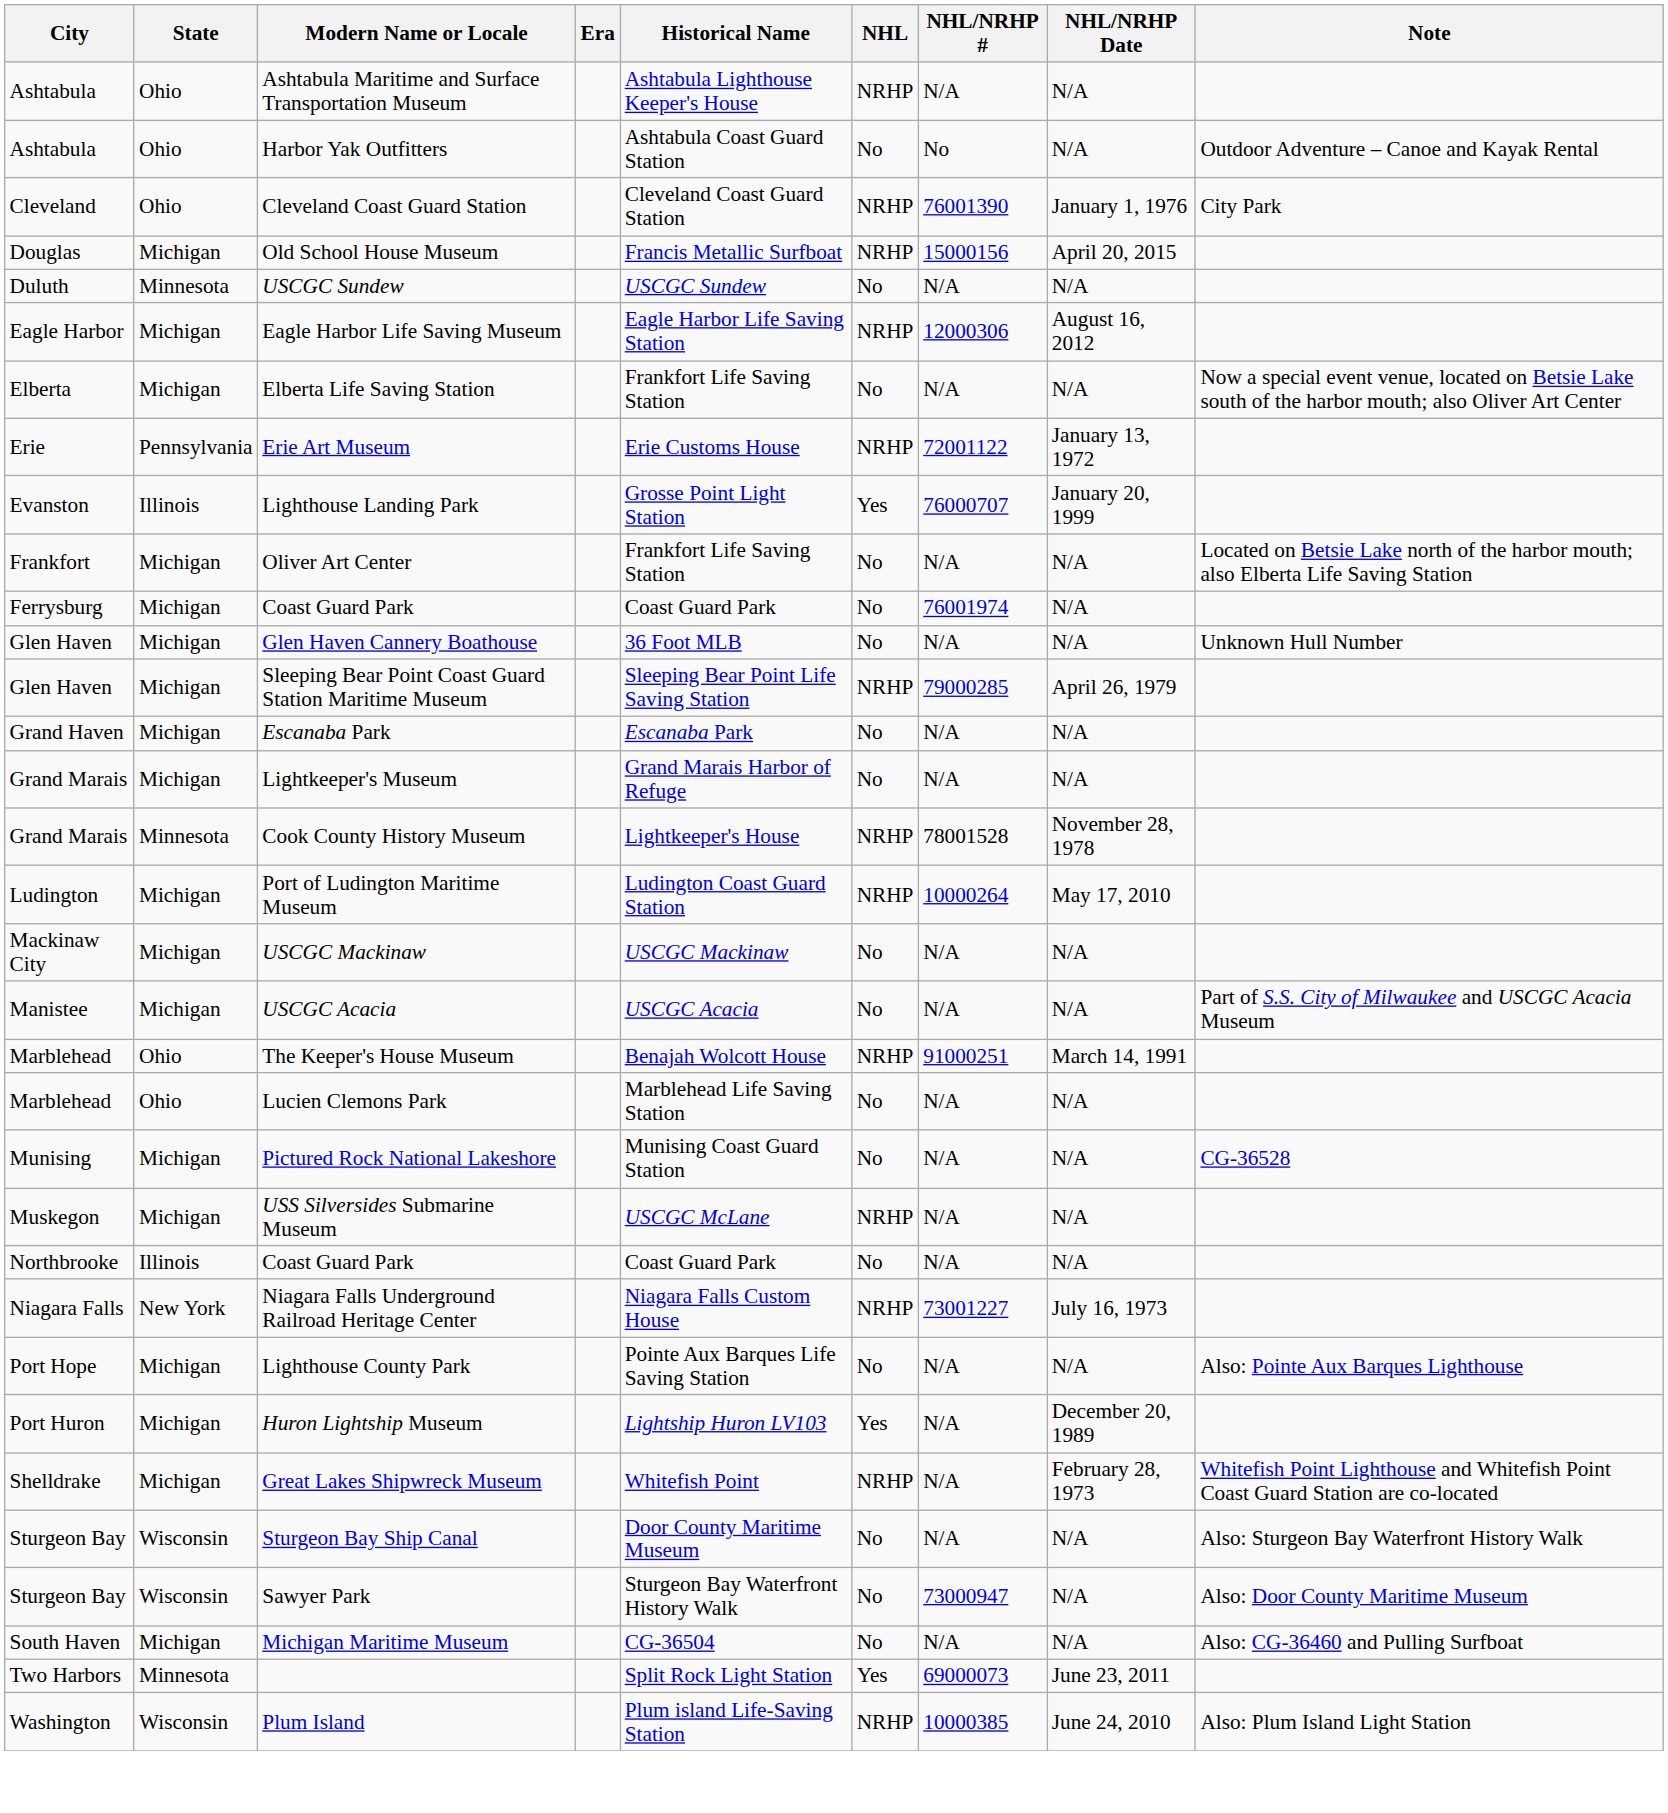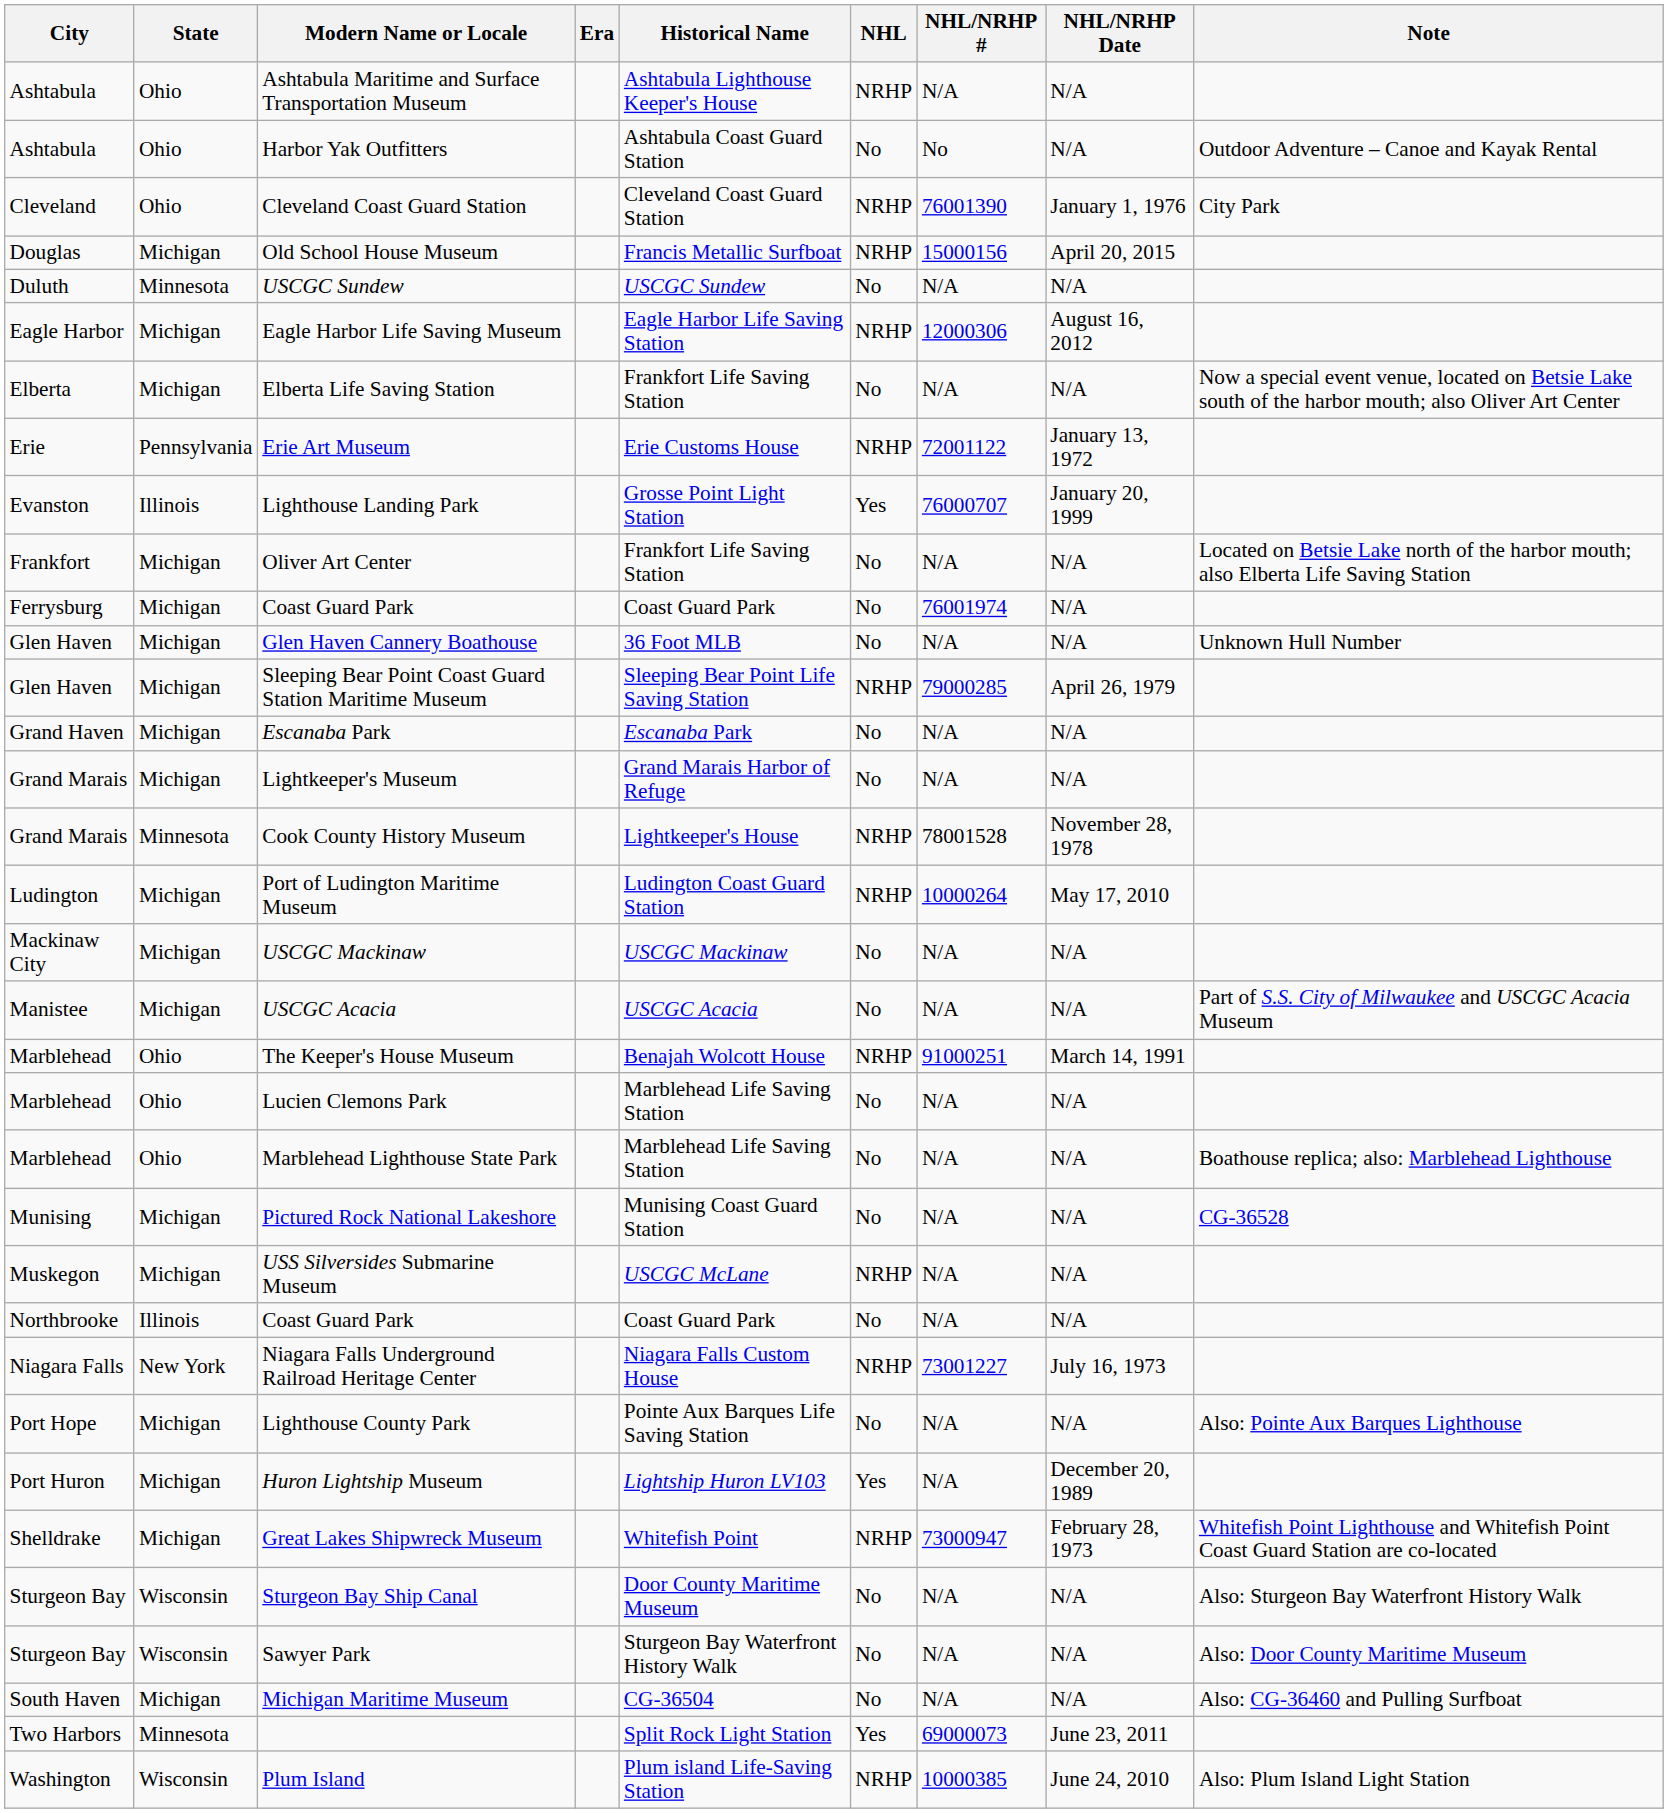 <table class="wikitable sortable">
 <tr>
 <th>City</th>
 <th>State</th>
 <th>Modern Name or Locale</th>
 <th>Era</th>
 <th>Historical Name</th>
 <th>NHL</th>
 <th>NHL/NRHP #</th>
 <th>NHL/NRHP Date</th>
 <th>Note</th>
 </tr>
 <tr>
 <td>Ashtabula</td>
 <td>Ohio</td>
 <td>Ashtabula Maritime and Surface Transportation Museum</td>
 <td></td>
 <td><a href='#'>Ashtabula Lighthouse Keeper's House</a></td>
 <td>NRHP</td>
 <td>N/A</td>
 <td>N/A</td>
 <td></td>
 </tr>
 <tr>
 <td>Ashtabula</td>
 <td>Ohio</td>
 <td>Harbor Yak Outfitters</td>
 <td></td>
 <td>Ashtabula Coast Guard Station</td>
 <td>No</td>
 <td>No</td>
 <td>N/A</td>
 <td>Outdoor Adventure – Canoe and Kayak Rental</td>
 </tr>
 <tr>
 <td>Cleveland</td>
 <td>Ohio</td>
 <td>Cleveland Coast Guard Station</td>
 <td></td>
 <td>Cleveland Coast Guard Station</td>
 <td>NRHP</td>
 <td><a href='#'>76001390</a></td>
 <td>January 1, 1976</td>
 <td>City Park</td>
 </tr>
 <tr>
 <td>Douglas</td>
 <td>Michigan</td>
 <td>Old School House Museum</td>
 <td></td>
 <td><a href='#'>Francis Metallic Surfboat</a></td>
 <td>NRHP</td>
 <td><a href='#'>15000156</a></td>
 <td>April 20, 2015</td>
 <td></td>
 </tr>
 <tr>
 <td>Duluth</td>
 <td>Minnesota</td>
 <td><em>USCGC Sundew</em></td>
 <td></td>
 <td><a href='#'><em>USCGC Sundew</em></a></td>
 <td>No</td>
 <td>N/A</td>
 <td>N/A</td>
 <td></td>
 </tr>
 <tr>
 <td>Eagle Harbor</td>
 <td>Michigan</td>
 <td>Eagle Harbor Life Saving Museum</td>
 <td></td>
 <td><a href='#'>Eagle Harbor Life Saving Station</a></td>
 <td>NRHP</td>
 <td><a href='#'>12000306</a></td>
 <td>August 16, 2012</td>
 <td></td>
 </tr>
 <tr>
 <td>Elberta</td>
 <td>Michigan</td>
 <td>Elberta Life Saving Station</td>
 <td></td>
 <td>Frankfort Life Saving Station</td>
 <td>No</td>
 <td>N/A</td>
 <td>N/A</td>
 <td>Now a special event venue, located on <a href='#'>Betsie Lake</a> south of the harbor mouth; also Oliver Art Center</td>
 </tr>
 <tr>
 <td>Erie</td>
 <td>Pennsylvania</td>
 <td><a href='#'>Erie Art Museum</a></td>
 <td></td>
 <td><a href='#'>Erie Customs House</a></td>
 <td>NRHP</td>
 <td><a href='#'>72001122</a></td>
 <td>January 13, 1972</td>
 <td></td>
 </tr>
 <tr>
 <td>Evanston</td>
 <td>Illinois</td>
 <td>Lighthouse Landing Park</td>
 <td></td>
 <td><a href='#'>Grosse Point Light Station</a></td>
 <td>Yes</td>
 <td><a href='#'>76000707</a></td>
 <td>January 20, 1999</td>
 <td></td>
 </tr>
 <tr>
 <td>Frankfort</td>
 <td>Michigan</td>
 <td>Oliver Art Center</td>
 <td></td>
 <td>Frankfort Life Saving Station</td>
 <td>No</td>
 <td>N/A</td>
 <td>N/A</td>
 <td>Located on <a href='#'>Betsie Lake</a> north of the harbor mouth; also Elberta Life Saving Station</td>
 </tr>
 <tr>
 <td>Ferrysburg</td>
 <td>Michigan</td>
 <td>Coast Guard Park</td>
 <td></td>
 <td>Coast Guard Park</td>
 <td>No</td>
 <td><a href='#'>76001974</a></td>
 <td>N/A</td>
 <td></td>
 </tr>
 <tr>
 <td>Glen Haven</td>
 <td>Michigan</td>
 <td><a href='#'>Glen Haven Cannery Boathouse</a></td>
 <td></td>
 <td><a href='#'>36 Foot MLB</a></td>
 <td>No</td>
 <td>N/A</td>
 <td>N/A</td>
 <td>Unknown Hull Number</td>
 </tr>
 <tr>
 <td>Glen Haven</td>
 <td>Michigan</td>
 <td>Sleeping Bear Point Coast Guard Station Maritime Museum</td>
 <td></td>
 <td><a href='#'>Sleeping Bear Point Life Saving Station</a></td>
 <td>NRHP</td>
 <td><a href='#'>79000285</a></td>
 <td>April 26, 1979</td>
 <td></td>
 </tr>
 <tr>
 <td>Grand Haven</td>
 <td>Michigan</td>
 <td><em>Escanaba</em> Park</td>
 <td></td>
 <td><a href='#'><em>Escanaba</em> Park</a></td>
 <td>No</td>
 <td>N/A</td>
 <td>N/A</td>
 <td></td>
 </tr>
 <tr>
 <td>Grand Marais</td>
 <td>Michigan</td>
 <td>Lightkeeper's Museum</td>
 <td></td>
 <td><a href='#'>Grand Marais Harbor of Refuge</a></td>
 <td>No</td>
 <td>N/A</td>
 <td>N/A</td>
 <td></td>
 </tr>
 <tr>
 <td>Grand Marais</td>
 <td>Minnesota</td>
 <td>Cook County History Museum</td>
 <td></td>
 <td><a href='#'>Lightkeeper's House</a></td>
 <td>NRHP</td>
 <td>78001528</td>
 <td>November 28, 1978</td>
 <td></td>
 </tr>
 <tr>
 <td>Ludington</td>
 <td>Michigan</td>
 <td>Port of Ludington Maritime Museum</td>
 <td></td>
 <td><a href='#'>Ludington Coast Guard Station</a></td>
 <td>NRHP</td>
 <td><a href='#'>10000264</a></td>
 <td>May 17, 2010</td>
 <td></td>
 </tr>
 <tr>
 <td>Mackinaw City</td>
 <td>Michigan</td>
 <td><em>USCGC Mackinaw</em></td>
 <td></td>
 <td><a href='#'><em>USCGC Mackinaw</em></a></td>
 <td>No</td>
 <td>N/A</td>
 <td>N/A</td>
 <td></td>
 </tr>
 <tr>
 <td>Manistee</td>
 <td>Michigan</td>
 <td><em>USCGC Acacia</em></td>
 <td></td>
 <td><em><a href='#'>USCGC Acacia</a></em></td>
 <td>No</td>
 <td>N/A</td>
 <td>N/A</td>
 <td>Part of <em><a href='#'>S.S. City of Milwaukee</a></em> and <em>USCGC Acacia</em> Museum</td>
 </tr>
 <tr>
 <td>Marblehead</td>
 <td>Ohio</td>
 <td>The Keeper's House Museum</td>
 <td></td>
 <td><a href='#'>Benajah Wolcott House</a></td>
 <td>NRHP</td>
 <td><a href='#'>91000251</a></td>
 <td>March 14, 1991</td>
 <td></td>
 </tr>
 <tr>
 <td>Marblehead</td>
 <td>Ohio</td>
 <td>Lucien Clemons Park</td>
 <td></td>
 <td>Marblehead Life Saving Station</td>
 <td>No</td>
 <td>N/A</td>
 <td>N/A</td>
 <td></td>
 </tr>
 <tr>
+<td>Marblehead</td>
+<td>Ohio</td>
+<td>Marblehead Lighthouse State Park</td>
+<td></td>
+<td>Marblehead Life Saving Station</td>
+<td>No</td>
+<td>N/A</td>
+<td>N/A</td>
+<td>Boathouse replica; also: <a href='#'>Marblehead Lighthouse</a></td>
+</tr>
+<tr>
 <td>Munising</td>
 <td>Michigan</td>
 <td><a href='#'>Pictured Rock National Lakeshore</a></td>
 <td></td>
 <td>Munising Coast Guard Station</td>
 <td>No</td>
 <td>N/A</td>
 <td>N/A</td>
 <td><a href='#'>CG-36528</a></td>
 </tr>
 <tr>
 <td>Muskegon</td>
 <td>Michigan</td>
 <td><em>USS Silversides</em> Submarine Museum</td>
 <td></td>
 <td><a href='#'><em>USCGC McLane</em></a></td>
 <td>NRHP</td>
 <td>N/A</td>
 <td>N/A</td>
 <td></td>
 </tr>
 <tr>
 <td>Northbrooke</td>
 <td>Illinois</td>
 <td>Coast Guard Park</td>
 <td></td>
 <td>Coast Guard Park</td>
 <td>No</td>
 <td>N/A</td>
 <td>N/A</td>
 <td></td>
 </tr>
 <tr>
 <td>Niagara Falls</td>
 <td>New York</td>
 <td>Niagara Falls Underground Railroad Heritage Center</td>
 <td></td>
 <td><a href='#'>Niagara Falls Custom House</a></td>
 <td>NRHP</td>
 <td><a href='#'>73001227</a></td>
 <td>July 16, 1973</td>
 <td></td>
 </tr>
 <tr>
 <td>Port Hope</td>
 <td>Michigan</td>
 <td>Lighthouse County Park</td>
 <td></td>
 <td>Pointe Aux Barques Life Saving Station</td>
 <td>No</td>
 <td>N/A</td>
 <td>N/A</td>
 <td>Also: <a href='#'>Pointe Aux Barques Lighthouse</a></td>
 </tr>
 <tr>
 <td>Port Huron</td>
 <td>Michigan</td>
 <td><em>Huron Lightship</em> Museum</td>
 <td></td>
 <td><a href='#'><em>Lightship Huron LV103</em></a></td>
 <td>Yes</td>
 <td>N/A</td>
 <td>December 20, 1989</td>
 <td></td>
 </tr>
 <tr>
 <td>Shelldrake</td>
 <td>Michigan</td>
 <td><a href='#'>Great Lakes Shipwreck Museum</a></td>
 <td></td>
 <td><a href='#'>Whitefish Point</a></td>
 <td>NRHP</td>
-<td>N/A</td>
+<td><a href='#'>73000947</a></td>
 <td>February 28, 1973</td>
 <td><a href='#'>Whitefish Point Lighthouse</a> and Whitefish Point Coast Guard Station are co-located</td>
 </tr>
 <tr>
 <td>Sturgeon Bay</td>
 <td>Wisconsin</td>
 <td><a href='#'>Sturgeon Bay Ship Canal</a></td>
 <td></td>
 <td><a href='#'>Door County Maritime Museum</a></td>
 <td>No</td>
 <td>N/A</td>
 <td>N/A</td>
 <td>Also: Sturgeon Bay Waterfront History Walk</td>
 </tr>
 <tr>
 <td>Sturgeon Bay</td>
 <td>Wisconsin</td>
 <td>Sawyer Park</td>
 <td></td>
 <td>Sturgeon Bay Waterfront History Walk</td>
 <td>No</td>
-<td><a href='#'>73000947</a></td>
+<td>N/A</td>
 <td>N/A</td>
 <td>Also: <a href='#'>Door County Maritime Museum</a></td>
 </tr>
 <tr>
 <td>South Haven</td>
 <td>Michigan</td>
 <td><a href='#'>Michigan Maritime Museum</a></td>
 <td></td>
 <td><a href='#'>CG-36504</a></td>
 <td>No</td>
 <td>N/A</td>
 <td>N/A</td>
 <td>Also: <a href='#'>CG-36460</a> and Pulling Surfboat</td>
 </tr>
 <tr>
 <td>Two Harbors</td>
 <td>Minnesota</td>
 <td></td>
 <td></td>
 <td><a href='#'>Split Rock Light Station</a></td>
 <td>Yes</td>
 <td><a href='#'>69000073</a></td>
 <td>June 23, 2011</td>
 <td></td>
 </tr>
 <tr>
 <td>Washington</td>
 <td>Wisconsin</td>
 <td><a href='#'>Plum Island</a></td>
 <td></td>
 <td><a href='#'>Plum island Life-Saving Station</a></td>
 <td>NRHP</td>
 <td><a href='#'>10000385</a></td>
 <td>June 24, 2010</td>
 <td>Also: Plum Island Light Station</td>
 </tr>
 </table>
